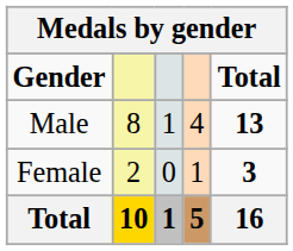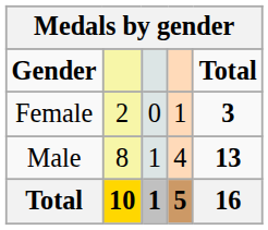 <table class="wikitable" style="font-size:85%; float:right">
 <tr style="background:#efefef;">
 <th colspan=5>Medals by gender</th>
 </tr>
 <tr align=center>
 <td><strong>Gender</strong></td>
 <td bgcolor=#F7F6A8></td>
 <td bgcolor=#DCE5E5></td>
 <td bgcolor=#FFDAB9></td>
 <td><strong>Total</strong></td>
 </tr>
 <tr align=center>
+<td>Female</td>
+<td style="background:#F7F6A8;">2</td>
+<td style="background:#DCE5E5;">0</td>
+<td style="background:#FFDAB9;">1</td>
+<td><strong>3</strong></td>
+</tr>
+<tr align=center>
 <td>Male</td>
 <td style="background:#F7F6A8;">8</td>
 <td style="background:#DCE5E5;">1</td>
 <td style="background:#FFDAB9;">4</td>
 <td><strong>13</strong></td>
-</tr>
-<tr align=center>
-<td>Female</td>
-<td style="background:#F7F6A8;">2</td>
-<td style="background:#DCE5E5;">0</td>
-<td style="background:#FFDAB9;">1</td>
-<td><strong>3</strong></td>
 </tr>
 <tr align=center>
 <th>Total</th>
 <th style="background:gold">10</th>
 <th style="background:silver">1</th>
 <th style="background:#c96">5</th>
 <th>16</th>
 </tr>
 </table>
